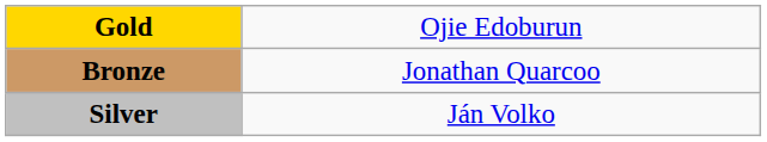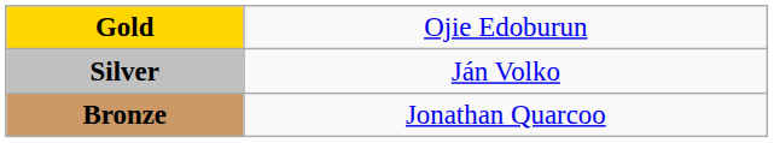 <table class="wikitable" style="text-align:center; " width="35%">
 <tr>
 <td bgcolor="gold"><strong>Gold</strong></td>
 <td><a href='#'>Ojie Edoburun</a><br>  <small><em></em></small></td>
 </tr>
 <tr>
+<td bgcolor="silver"><strong>Silver</strong></td>
+<td><a href='#'>Ján Volko</a><br>  <small><em></em></small></td>
+</tr>
+<tr>
 <td bgcolor="CC9966"><strong>Bronze</strong></td>
 <td><a href='#'>Jonathan Quarcoo</a><br>  <small><em></em></small></td>
 </tr>
-<tr>
-<td bgcolor="silver"><strong>Silver</strong></td>
-<td><a href='#'>Ján Volko</a><br>  <small><em></em></small></td>
-</tr>
 </table>
